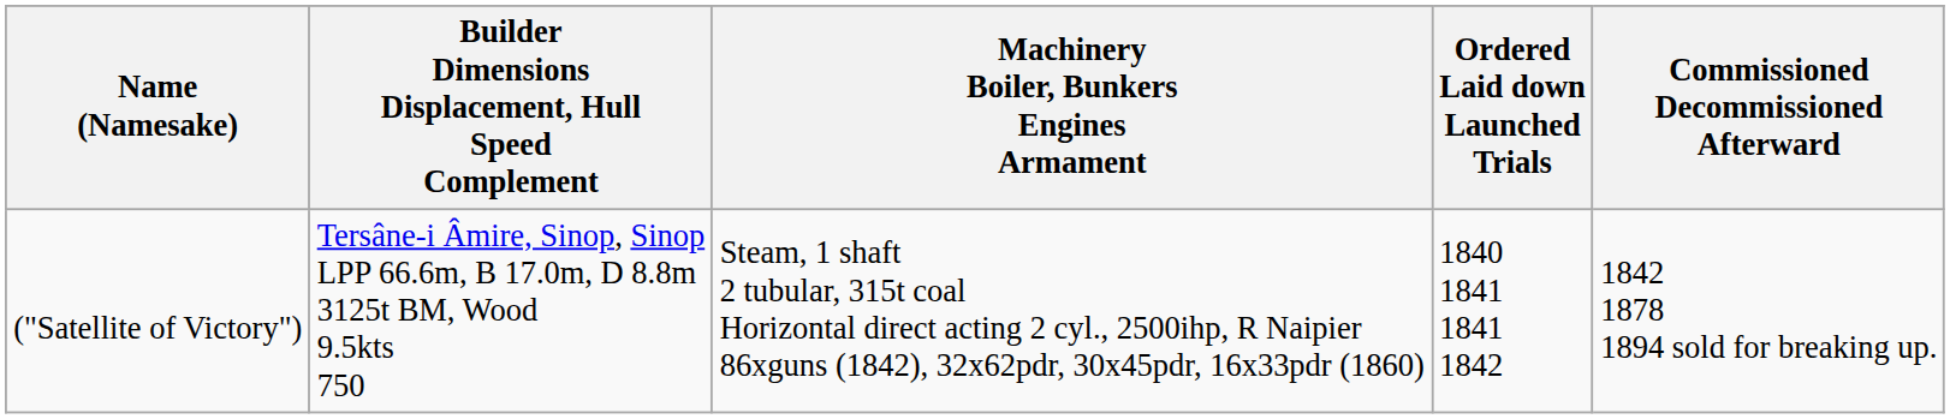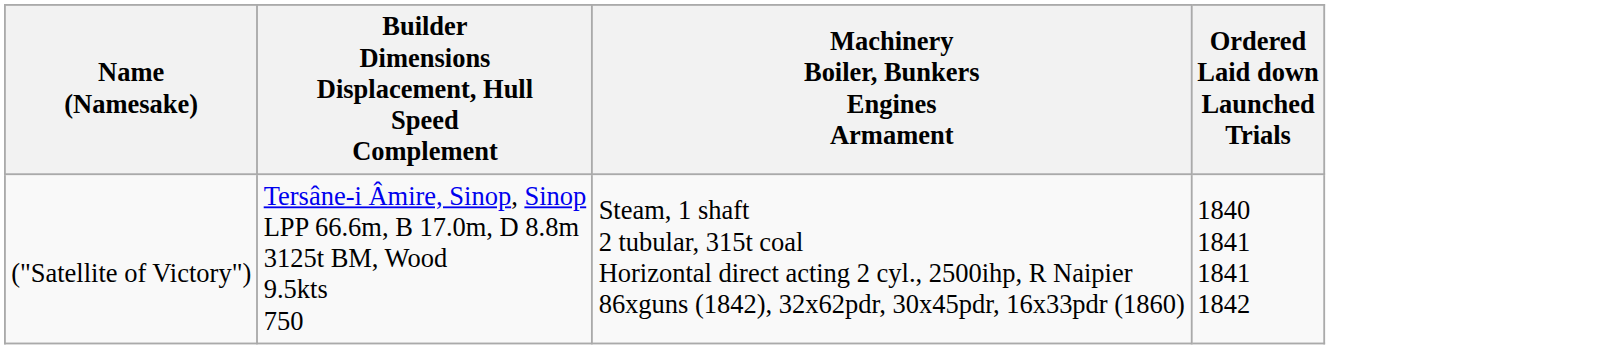 <table class="wikitable" style="font-size:90%;">
 <tr bgcolor="#e6e9ff">
 <th>Name<br>(Namesake)</th>
 <th>Builder<br>Dimensions<br>Displacement, Hull<br>Speed<br>Complement</th>
 <th>Machinery<br>Boiler, Bunkers<br>Engines<br>Armament</th>
 <th>Ordered<br>Laid down<br>Launched<br>Trials</th>
-<th>Commissioned<br>Decommissioned<br>Afterward</th>
 </tr>
 <tr ---->
 <td><br>("Satellite of Victory")</td>
 <td> <a href='#'>Tersâne-i Âmire, Sinop</a>, <a href='#'>Sinop</a><br>LPP 66.6m, B 17.0m, D 8.8m<br>3125t BM, Wood<br>9.5kts<br>750</td>
 <td>Steam, 1 shaft<br>2 tubular, 315t coal<br>Horizontal direct acting 2 cyl., 2500ihp, R Naipier<br>86xguns (1842), 32x62pdr, 30x45pdr, 16x33pdr (1860)</td>
 <td>1840<br>1841<br>1841<br>1842</td>
-<td>1842<br>1878<br>1894 sold for breaking up.</td>
 </tr>
 </table>
